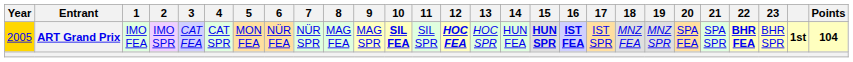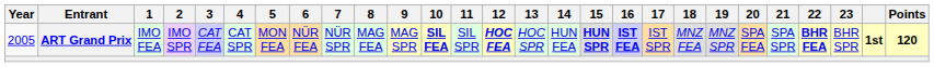 <table class="wikitable" style="text-align:center; font-size:85%">
 <tr>
 <th scope="col">Year</th>
 <th scope="col">Entrant</th>
 <th scope="col">1</th>
 <th scope="col">2</th>
 <th scope="col">3</th>
 <th scope="col">4</th>
 <th scope="col">5</th>
 <th scope="col">6</th>
 <th scope="col">7</th>
 <th scope="col">8</th>
 <th scope="col">9</th>
 <th scope="col">10</th>
 <th scope="col">11</th>
 <th scope="col">12</th>
 <th scope="col">13</th>
 <th scope="col">14</th>
 <th scope="col">15</th>
 <th scope="col">16</th>
 <th scope="col">17</th>
 <th scope="col">18</th>
 <th scope="col">19</th>
 <th scope="col">20</th>
 <th scope="col">21</th>
 <th scope="col">22</th>
 <th scope="col">23</th>
 <th scope="col"></th>
 <th scope="col">Points</th>
 </tr>
 <tr>
-<td style="background: gold;"><a href='#'>2005</a></td>
+<td><a href='#'>2005</a></td>
 <th nowrap><a href='#'>ART Grand Prix</a></th>
 <td style="background:#DFFFDF;"><a href='#'>IMO<br>FEA</a><br></td>
 <td style="background:#EFCFFF;"><a href='#'>IMO<br>SPR</a><br></td>
 <td style="background:#CFCFFF;"><em><a href='#'>CAT<br>FEA</a></em><br></td>
 <td style="background:#DFFFDF;"><a href='#'>CAT<br>SPR</a><br></td>
 <td style="background:#FFDF9F;"><a href='#'>MON<br>FEA</a><br></td>
 <td style="background:#FFDF9F;"><a href='#'>NÜR<br>FEA</a><br></td>
 <td style="background:#DFFFDF;"><a href='#'>NÜR<br>SPR</a><br></td>
 <td style="background:#DFFFDF;"><a href='#'>MAG<br>FEA</a><br></td>
 <td style="background:#FFFFBF;"><a href='#'>MAG<br>SPR</a><br></td>
 <td style="background:#FFFFBF;"><strong><a href='#'>SIL<br>FEA</a></strong><br></td>
 <td style="background:#DFFFDF;"><a href='#'>SIL<br>SPR</a><br></td>
 <td style="background:#FFFFBF;"><strong><em><a href='#'>HOC<br>FEA</a></em></strong><br></td>
 <td style="background:#DFFFDF;"><em><a href='#'>HOC<br>SPR</a></em><br></td>
 <td style="background:#DFFFDF;"><a href='#'>HUN<br>FEA</a><br></td>
 <td style="background:#DFDFDF;"><strong><a href='#'>HUN<br>SPR</a><br></strong></td>
 <td style="background:#CFCFFF;"><strong><a href='#'>IST<br>FEA</a></strong><br></td>
 <td style="background:#FFDF9F;"><a href='#'>IST<br>SPR</a><br></td>
 <td style="background:#DFDFDF;"><em><a href='#'>MNZ<br>FEA</a></em><br></td>
 <td style="background:#DFDFDF;"><em><a href='#'>MNZ<br>SPR</a></em><br></td>
 <td style="background:#FFDF9F;"><a href='#'>SPA<br>FEA</a><br></td>
 <td style="background:#DFFFDF;"><a href='#'>SPA<br>SPR</a><br></td>
 <td style="background:#FFFFBF;"><strong><a href='#'>BHR<br>FEA</a></strong><br></td>
 <td style="background:#FFFFBF;"><a href='#'>BHR<br>SPR</a><br></td>
 <td style="background:#FFFFBF;"><strong>1st</strong></td>
-<td style="background:#FFFFBF;"><strong>104</strong></td>
+<td style="background:#FFFFBF;"><strong>120</strong></td>
 </tr>
 <tr>
 <th colspan="27"></th>
 </tr>
 </table>
